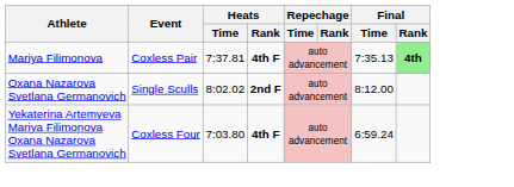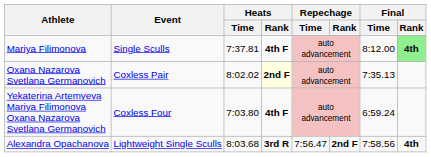 <table class=wikitable style="font-size:90%">
 <tr>
 <th rowspan=2>Athlete</th>
 <th rowspan=2>Event</th>
 <th colspan=2>Heats</th>
 <th colspan=2>Repechage</th>
 <th colspan=2>Final</th>
 </tr>
 <tr>
 <th>Time</th>
 <th>Rank</th>
 <th>Time</th>
 <th>Rank</th>
 <th>Time</th>
 <th>Rank</th>
 </tr>
 <tr>
 <td><a href='#'>Mariya Filimonova</a></td>
-<td><a href='#'>Coxless Pair</a></td>
+<td><a href='#'>Single Sculls</a></td>
 <td align=center>7:37.81</td>
 <td align=center><strong>4th F</strong></td>
 <td colspan="2" style="text-align:center; background:#f4c2c2;"><small>auto<br>advancement</small></td>
-<td align=center>7:35.13</td>
+<td align=center>8:12.00</td>
 <td align=center style="background: lightgreen;"><strong>4th</strong></td>
 </tr>
 <tr>
 <td><a href='#'>Oxana Nazarova</a><br><a href='#'>Svetlana Germanovich</a></td>
-<td><a href='#'>Single Sculls</a></td>
+<td><a href='#'>Coxless Pair</a></td>
 <td align=center>8:02.02</td>
-<td align=center><strong>2nd F</strong></td>
+<td align=center style="background: lightyellow;"><strong>2nd F</strong></td>
 <td colspan="2" style="text-align:center; background:#f4c2c2;"><small>auto<br>advancement</small></td>
-<td align=center>8:12.00</td>
+<td align=center>7:35.13</td>
 <td align=center></td>
 </tr>
 <tr>
 <td><a href='#'>Yekaterina Artemyeva</a><br><a href='#'>Mariya Filimonova</a><br><a href='#'>Oxana Nazarova</a><br><a href='#'>Svetlana Germanovich</a></td>
 <td><a href='#'>Coxless Four</a></td>
 <td align=center>7:03.80</td>
 <td align=center><strong>4th F</strong></td>
 <td colspan="2" style="text-align:center; background:#f4c2c2;"><small>auto<br>advancement</small></td>
 <td align=center>6:59.24</td>
 <td align=center></td>
 </tr>
+<tr>
+<td><a href='#'>Alexandra Opachanova</a></td>
+<td><a href='#'>Lightweight Single Sculls</a></td>
+<td align=center>8:03.68</td>
+<td align=center><strong>3rd R</strong></td>
+<td align=center>7:56.47</td>
+<td align=center><strong>2nd F</strong></td>
+<td align=center>7:58.56</td>
+<td align=center><strong>4th</strong></td>
+</tr>
 </table>
